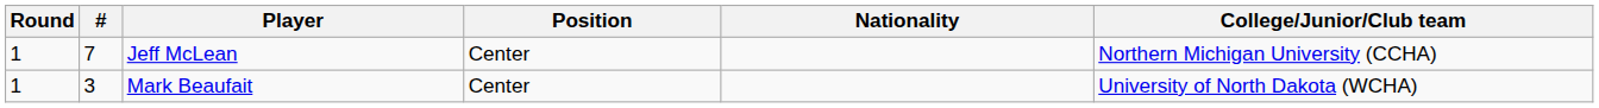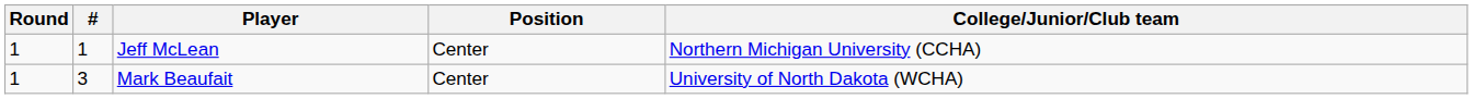 <table class="wikitable">
 <tr>
 <th bgcolor="#DDDDFF" width="2.75%">Round</th>
 <th bgcolor="#DDDDFF" width="2.75%">#</th>
 <th bgcolor="#DDDDFF" width="22.0%">Player</th>
 <th bgcolor="#DDDDFF" width="16.5%">Position</th>
-<th bgcolor="#DDDDFF" width="24.0%">Nationality</th>
 <th bgcolor="#DDDDFF" width="100.0%">College/Junior/Club team</th>
 </tr>
 <tr>
 <td>1</td>
-<td>7</td>
+<td>1</td>
 <td><a href='#'>Jeff McLean</a></td>
 <td>Center</td>
-<td></td>
 <td><a href='#'>Northern Michigan University</a> (CCHA)</td>
 </tr>
 <tr>
 <td>1</td>
 <td>3</td>
 <td><a href='#'>Mark Beaufait</a></td>
 <td>Center</td>
-<td></td>
 <td><a href='#'>University of North Dakota</a> (WCHA)</td>
 </tr>
 </table>
